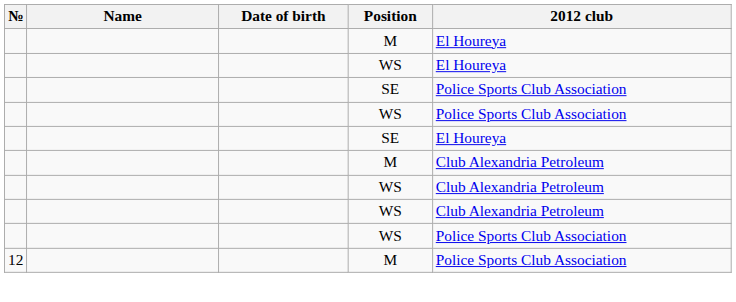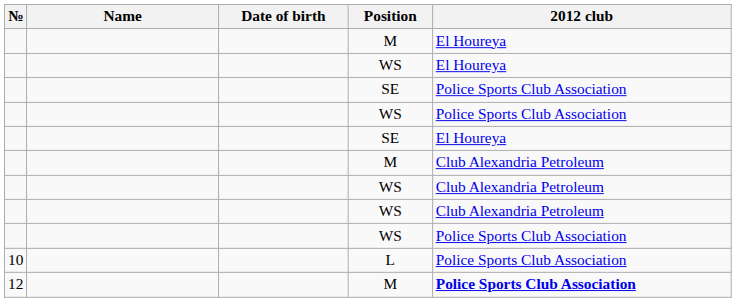 <table class="wikitable sortable" style="font-size:100%; text-align:center;">
 <tr>
 <th>№</th>
 <th style="width:12em">Name</th>
 <th style="width:8em">Date of birth</th>
 <th style="width:5em">Position</th>
 <th style="width:19em">2012 club</th>
 </tr>
 <tr>
 <td></td>
 <td style="text-align:left;"></td>
 <td style="text-align:right;"></td>
 <td>M</td>
 <td style="text-align:left;"> <a href='#'>El Houreya</a></td>
 </tr>
 <tr>
 <td></td>
 <td style="text-align:left;"></td>
 <td style="text-align:right;"></td>
 <td>WS</td>
 <td style="text-align:left;"> <a href='#'>El Houreya</a></td>
 </tr>
 <tr>
 <td></td>
 <td style="text-align:left;"></td>
 <td style="text-align:right;"></td>
 <td>SE</td>
 <td style="text-align:left;"> <a href='#'>Police Sports Club Association</a></td>
 </tr>
 <tr>
 <td></td>
 <td style="text-align:left;"></td>
 <td style="text-align:right;"></td>
 <td>WS</td>
 <td style="text-align:left;"> <a href='#'>Police Sports Club Association</a></td>
 </tr>
 <tr>
 <td></td>
 <td style="text-align:left;"></td>
 <td style="text-align:right;"></td>
 <td>SE</td>
 <td style="text-align:left;"> <a href='#'>El Houreya</a></td>
 </tr>
 <tr>
 <td></td>
 <td style="text-align:left;"></td>
 <td style="text-align:right;"></td>
 <td>M</td>
 <td style="text-align:left;"> <a href='#'>Club Alexandria Petroleum</a></td>
 </tr>
 <tr>
 <td></td>
 <td style="text-align:left;"></td>
 <td style="text-align:right;"></td>
 <td>WS</td>
 <td style="text-align:left;"> <a href='#'>Club Alexandria Petroleum</a></td>
 </tr>
 <tr>
 <td></td>
 <td style="text-align:left;"></td>
 <td style="text-align:right;"></td>
 <td>WS</td>
 <td style="text-align:left;"> <a href='#'>Club Alexandria Petroleum</a></td>
 </tr>
 <tr>
 <td></td>
 <td style="text-align:left;"></td>
 <td style="text-align:right;"></td>
 <td>WS</td>
 <td style="text-align:left;"> <a href='#'>Police Sports Club Association</a></td>
 </tr>
 <tr>
+<td>10</td>
+<td style="text-align:left;"></td>
+<td style="text-align:right;"></td>
+<td>L</td>
+<td style="text-align:left;"> <a href='#'>Police Sports Club Association</a></td>
+</tr>
+<tr>
 <td>12</td>
 <td style="text-align:left;"></td>
 <td style="text-align:right;"></td>
 <td>M</td>
-<td style="text-align:left;"> <a href='#'>Police Sports Club Association</a></td>
+<td style="text-align:left;"><strong> <a href='#'>Police Sports Club Association</a></strong></td>
 </tr>
 </table>
